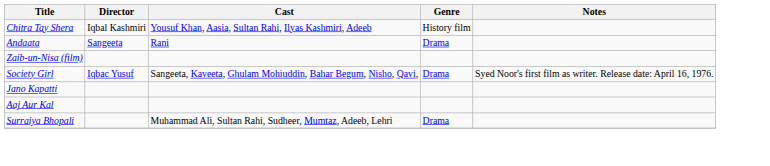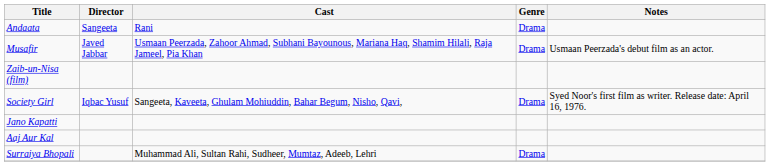 <table class="wikitable">
 <tr>
 <th>Title</th>
 <th>Director</th>
 <th>Cast</th>
 <th>Genre</th>
 <th>Notes</th>
 </tr>
 <tr>
-<td><em><a href='#'>Chitra Tay Shera</a></em></td>
-<td>Iqbal Kashmiri</td>
-<td><a href='#'>Yousuf Khan</a>, <a href='#'>Aasia</a>, <a href='#'>Sultan Rahi</a>, <a href='#'>Ilyas Kashmiri</a>, <a href='#'>Adeeb</a></td>
-<td>History film</td>
-<td></td>
-</tr>
-<tr>
 <td><em><a href='#'>Andaata</a></em></td>
 <td><a href='#'>Sangeeta</a></td>
 <td><a href='#'>Rani</a></td>
 <td><a href='#'>Drama</a></td>
 <td></td>
+</tr>
+<tr>
+<td><em><a href='#'>Musafir</a></em></td>
+<td><a href='#'>Javed Jabbar</a></td>
+<td><a href='#'>Usmaan Peerzada</a>, <a href='#'>Zahoor Ahmad</a>, <a href='#'>Subhani Bayounous</a>, <a href='#'>Mariana Haq</a>, <a href='#'>Shamim Hilali</a>, <a href='#'>Raja Jameel</a>, <a href='#'>Pia Khan</a></td>
+<td><a href='#'>Drama</a></td>
+<td>Usmaan Peerzada's debut film as an actor.</td>
 </tr>
 <tr>
 <td><em><a href='#'>Zaib-un-Nisa (film)</a></em></td>
 <td></td>
 <td></td>
 <td></td>
 <td></td>
 </tr>
 <tr>
 <td><em><a href='#'>Society Girl</a></em></td>
 <td><a href='#'>Iqbac Yusuf</a></td>
 <td>Sangeeta, <a href='#'>Kaveeta</a>, <a href='#'>Ghulam Mohiuddin</a>, <a href='#'>Bahar Begum</a>, <a href='#'>Nisho</a>, <a href='#'>Qavi</a>,</td>
 <td><a href='#'>Drama</a></td>
 <td>Syed Noor's first film as writer. Release date: April 16, 1976.</td>
 </tr>
 <tr>
 <td><em><a href='#'>Jano Kapatti</a></em></td>
 <td></td>
 <td></td>
 <td></td>
 <td></td>
 </tr>
 <tr>
 <td><em><a href='#'>Aaj Aur Kal</a></em></td>
 <td></td>
 <td></td>
 <td></td>
 <td></td>
 </tr>
 <tr>
 <td><em><a href='#'>Surraiya Bhopali</a></em></td>
 <td></td>
 <td>Muhammad Ali, Sultan Rahi, Sudheer, <a href='#'>Mumtaz</a>, Adeeb, Lehri</td>
 <td><a href='#'>Drama</a></td>
 <td></td>
 </tr>
 <tr>
 </tr>
 </table>
